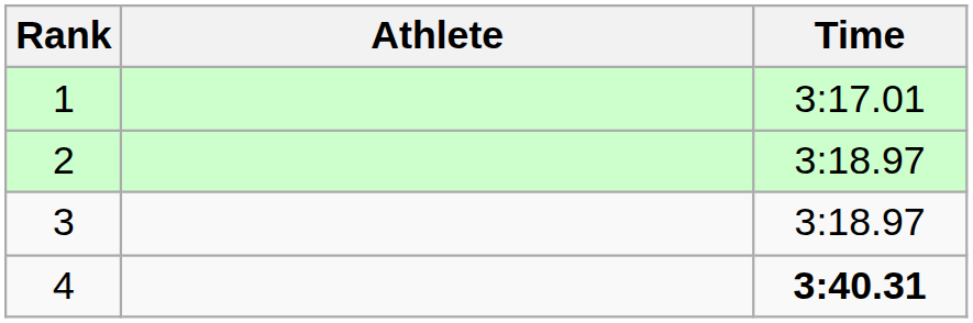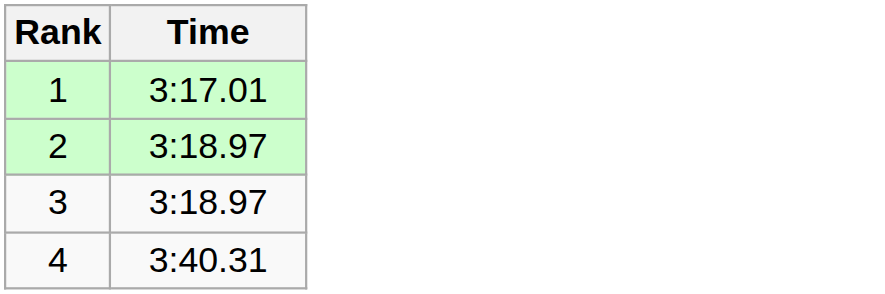 <table class=wikitable style="text-align:center">
 <tr>
 <th width=40>Rank</th>
-<th width=250>Athlete</th>
 <th width=80>Time</th>
 </tr>
 <tr bgcolor="ccffcc">
 <td>1</td>
-<td align=left></td>
 <td>3:17.01</td>
 </tr>
 <tr bgcolor="ccffcc">
 <td>2</td>
-<td align=left></td>
 <td>3:18.97</td>
 </tr>
 <tr>
 <td>3</td>
-<td align=left></td>
 <td>3:18.97</td>
 </tr>
 <tr>
 <td>4</td>
-<td align=left></td>
-<td><strong>3:40.31</strong></td>
+<td>3:40.31</td>
 </tr>
 </table>
